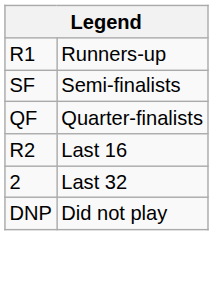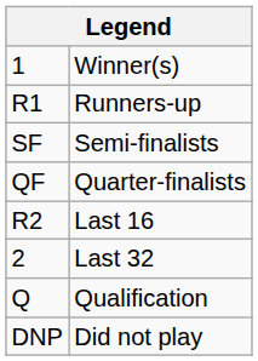 <table class=wikitable align=right style="font-size:89%">
 <tr>
 <th colspan=2>Legend</th>
+</tr>
+<tr>
+<td>1</td>
+<td>Winner(s)</td>
 </tr>
 <tr>
 <td>R1</td>
 <td>Runners-up</td>
 </tr>
 <tr>
 <td>SF</td>
 <td>Semi-finalists</td>
 </tr>
 <tr>
 <td>QF</td>
 <td>Quarter-finalists</td>
 </tr>
 <tr>
 <td>R2</td>
 <td>Last 16</td>
 </tr>
 <tr>
 <td>2</td>
 <td>Last 32</td>
 </tr>
 <tr>
+<td>Q</td>
+<td>Qualification</td>
+</tr>
+<tr>
 <td>DNP</td>
 <td>Did not play</td>
 </tr>
 </table>
